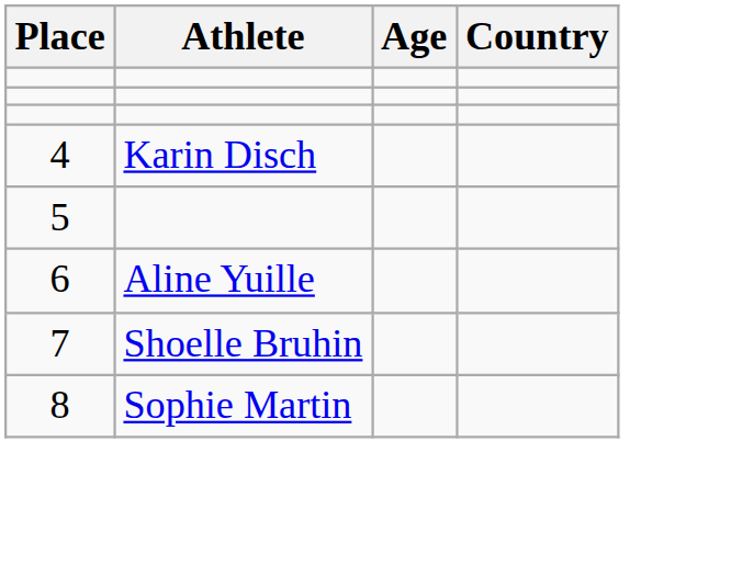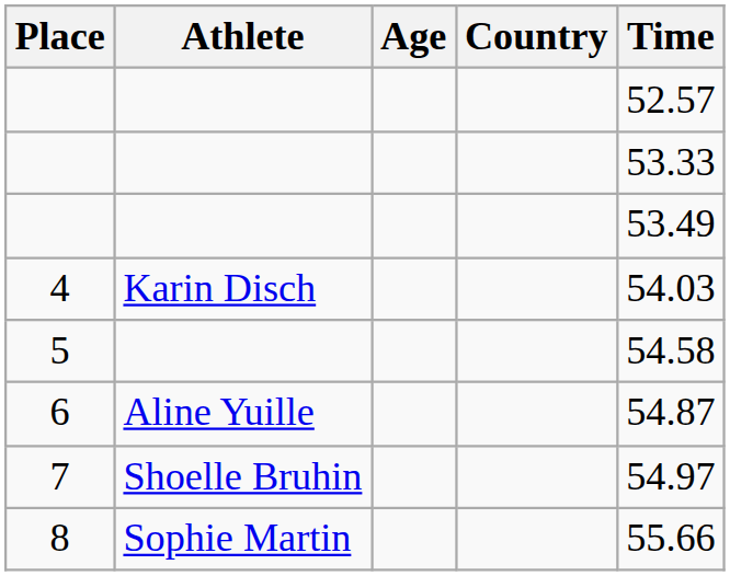 <table class="wikitable mw-datatable sortable">
 <tr>
 <th>Place</th>
 <th>Athlete</th>
 <th>Age</th>
 <th>Country</th>
+<th>Time</th>
 </tr>
 <tr>
 <td align=center></td>
 <td></td>
 <td></td>
 <td></td>
+<td>52.57</td>
 </tr>
 <tr>
 <td align=center></td>
 <td></td>
 <td></td>
 <td></td>
+<td>53.33</td>
 </tr>
 <tr>
 <td align=center></td>
 <td></td>
 <td></td>
 <td></td>
+<td>53.49</td>
 </tr>
 <tr>
 <td align=center>4</td>
 <td><a href='#'>Karin Disch</a></td>
 <td></td>
 <td></td>
+<td>54.03</td>
 </tr>
 <tr>
 <td align=center>5</td>
 <td></td>
 <td></td>
 <td></td>
+<td>54.58</td>
 </tr>
 <tr>
 <td align=center>6</td>
 <td><a href='#'>Aline Yuille</a></td>
 <td></td>
 <td></td>
+<td>54.87</td>
 </tr>
 <tr>
 <td align=center>7</td>
 <td><a href='#'>Shoelle Bruhin</a></td>
 <td></td>
 <td></td>
+<td>54.97</td>
 </tr>
 <tr>
 <td align=center>8</td>
 <td><a href='#'>Sophie Martin</a></td>
 <td></td>
 <td></td>
+<td>55.66</td>
 </tr>
 </table>
